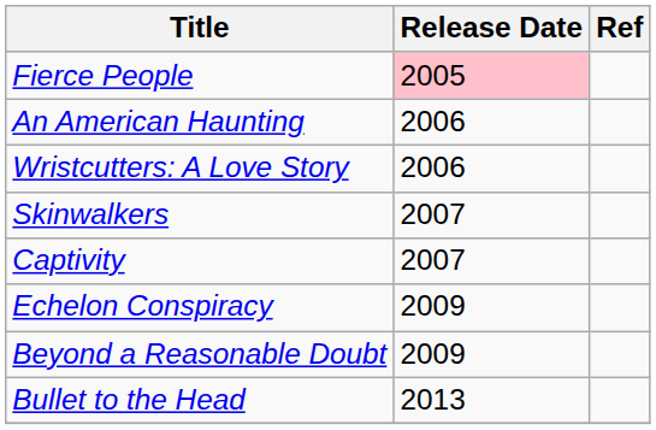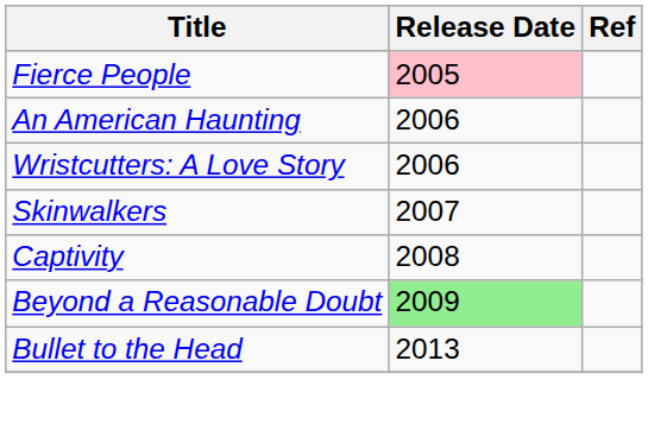 <table class="wikitable">
 <tr>
 <th>Title</th>
 <th>Release Date</th>
 <th>Ref</th>
 </tr>
 <tr>
 <td><em><a href='#'>Fierce People</a></em></td>
 <td style="background: pink;">2005</td>
 <td></td>
 </tr>
 <tr>
 <td><em><a href='#'>An American Haunting</a></em></td>
 <td>2006</td>
 <td></td>
 </tr>
 <tr>
 <td><em><a href='#'>Wristcutters: A Love Story</a></em></td>
 <td>2006</td>
 <td></td>
 </tr>
 <tr>
 <td><em><a href='#'>Skinwalkers</a></em></td>
 <td>2007</td>
 <td></td>
 </tr>
 <tr>
 <td><em><a href='#'>Captivity</a></em></td>
-<td>2007</td>
-<td></td>
-</tr>
-<tr>
-<td><em><a href='#'>Echelon Conspiracy</a></em></td>
-<td>2009</td>
+<td>2008</td>
 <td></td>
 </tr>
 <tr>
 <td><em><a href='#'>Beyond a Reasonable Doubt</a></em></td>
-<td>2009</td>
+<td style="background: lightgreen;">2009</td>
 <td></td>
 </tr>
 <tr>
 <td><em><a href='#'>Bullet to the Head</a></em></td>
 <td>2013</td>
 <td></td>
 </tr>
 <tr>
 </tr>
 </table>
